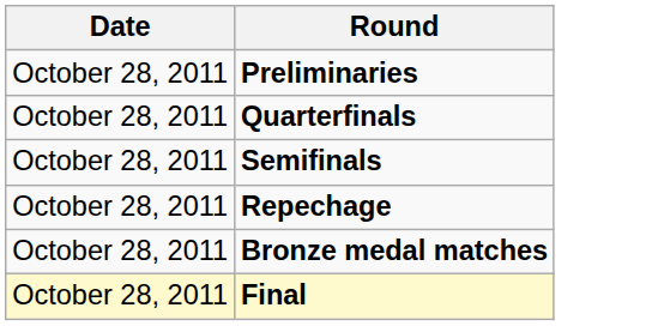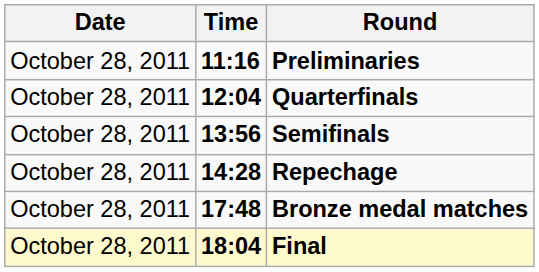 <table class="wikitable">
 <tr>
 <th>Date</th>
+<th>Time</th>
 <th>Round</th>
 </tr>
 <tr>
 <td>October 28, 2011</td>
+<td><strong>11:16</strong></td>
 <td><strong>Preliminaries</strong></td>
 </tr>
 <tr>
 <td>October 28, 2011</td>
+<td><strong>12:04</strong></td>
 <td><strong>Quarterfinals</strong></td>
 </tr>
 <tr>
 <td>October 28, 2011</td>
+<td><strong>13:56</strong></td>
 <td><strong>Semifinals</strong></td>
 </tr>
 <tr>
 <td>October 28, 2011</td>
+<td><strong>14:28</strong></td>
 <td><strong>Repechage</strong></td>
 </tr>
 <tr>
 <td>October 28, 2011</td>
+<td><strong>17:48</strong></td>
 <td><strong>Bronze medal matches</strong></td>
 </tr>
 <tr style=background:lemonchiffon>
 <td>October 28, 2011</td>
+<td><strong>18:04</strong></td>
 <td><strong>Final</strong></td>
 </tr>
 </table>
